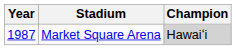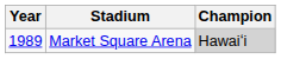 <table class="wikitable">
 <tr>
 <th>Year</th>
 <th>Stadium</th>
 <th>Champion</th>
 </tr>
 <tr>
-<td><a href='#'>1987</a></td>
+<td><a href='#'>1989</a></td>
 <td><a href='#'>Market Square Arena</a></td>
 <td style="background: lightgrey;">Hawaiʻi</td>
 </tr>
 </table>
